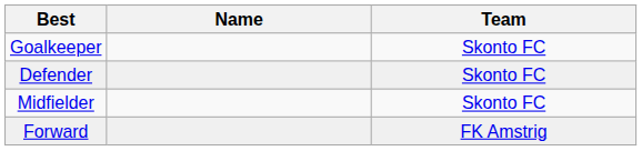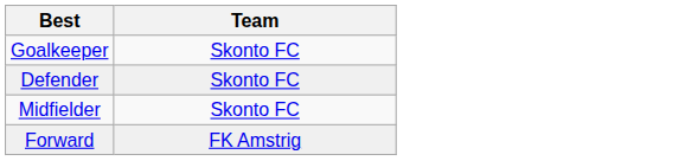 <table class="wikitable" style="font-size:95%; text-align:center;">
 <tr>
 <th width="80">Best</th>
-<th width="220">Name</th>
 <th width="220">Team</th>
 </tr>
 <tr>
 <td><a href='#'>Goalkeeper</a></td>
-<td></td>
 <td><a href='#'>Skonto FC</a></td>
 </tr>
 <tr bgcolor="#F0F0F0">
 <td><a href='#'>Defender</a></td>
-<td></td>
 <td><a href='#'>Skonto FC</a></td>
 </tr>
 <tr>
 <td><a href='#'>Midfielder</a></td>
-<td></td>
 <td><a href='#'>Skonto FC</a></td>
 </tr>
 <tr bgcolor="#F0F0F0">
 <td><a href='#'>Forward</a></td>
-<td></td>
 <td><a href='#'>FK Amstrig</a></td>
 </tr>
 </table>
